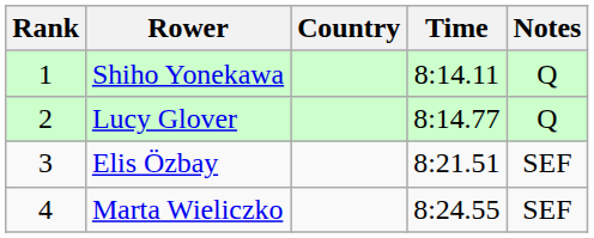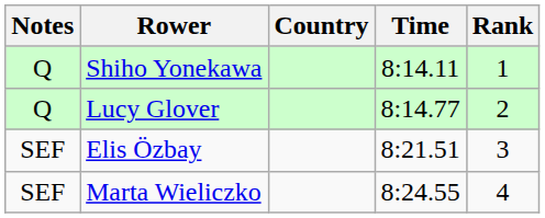 <table class="wikitable" style="text-align:center">
 <tr>
-<th>Rank</th>
+<th>Notes</th>
 <th>Rower</th>
 <th>Country</th>
 <th>Time</th>
-<th>Notes</th>
+<th>Rank</th>
 </tr>
 <tr bgcolor=ccffcc>
-<td>1</td>
+<td>Q</td>
 <td align="left"><a href='#'>Shiho Yonekawa</a></td>
 <td align="left"></td>
 <td>8:14.11</td>
-<td>Q</td>
+<td>1</td>
 </tr>
 <tr bgcolor=ccffcc>
-<td>2</td>
+<td>Q</td>
 <td align="left"><a href='#'>Lucy Glover</a></td>
 <td align="left"></td>
 <td>8:14.77</td>
-<td>Q</td>
+<td>2</td>
 </tr>
 <tr>
-<td>3</td>
+<td>SEF</td>
 <td align="left"><a href='#'>Elis Özbay</a></td>
 <td align="left"></td>
 <td>8:21.51</td>
-<td>SEF</td>
+<td>3</td>
 </tr>
 <tr>
-<td>4</td>
+<td>SEF</td>
 <td align="left"><a href='#'>Marta Wieliczko</a></td>
 <td align="left"></td>
 <td>8:24.55</td>
-<td>SEF</td>
+<td>4</td>
 </tr>
 </table>
